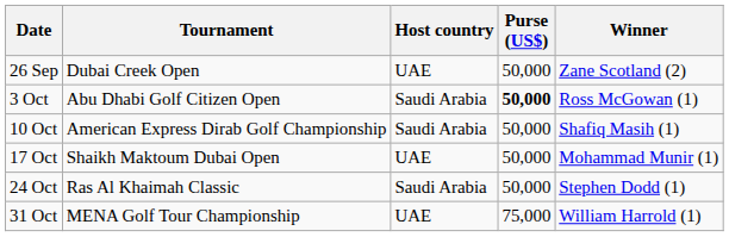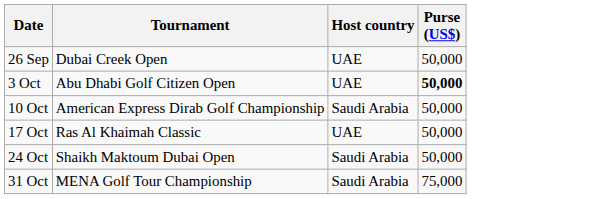 <table class="wikitable" style="font-size:95%">
 <tr>
 <th>Date</th>
 <th>Tournament</th>
 <th>Host country</th>
 <th>Purse<br>(<a href='#'>US$</a>)</th>
-<th>Winner</th>
 </tr>
 <tr>
 <td>26 Sep</td>
 <td>Dubai Creek Open</td>
 <td>UAE</td>
 <td align=right>50,000</td>
-<td> <a href='#'>Zane Scotland</a> (2)</td>
 </tr>
 <tr>
 <td>3 Oct</td>
 <td>Abu Dhabi Golf Citizen Open</td>
-<td>Saudi Arabia</td>
+<td>UAE</td>
 <td align=right><strong>50,000</strong></td>
-<td> <a href='#'>Ross McGowan</a> (1)</td>
 </tr>
 <tr>
 <td>10 Oct</td>
 <td>American Express Dirab Golf Championship</td>
 <td>Saudi Arabia</td>
 <td align=right>50,000</td>
-<td> <a href='#'>Shafiq Masih</a> (1)</td>
 </tr>
 <tr>
 <td>17 Oct</td>
-<td>Shaikh Maktoum Dubai Open</td>
+<td>Ras Al Khaimah Classic</td>
 <td>UAE</td>
 <td align=right>50,000</td>
-<td> <a href='#'>Mohammad Munir</a> (1)</td>
 </tr>
 <tr>
 <td>24 Oct</td>
-<td>Ras Al Khaimah Classic</td>
+<td>Shaikh Maktoum Dubai Open</td>
 <td>Saudi Arabia</td>
 <td align=right>50,000</td>
-<td> <a href='#'>Stephen Dodd</a> (1)</td>
 </tr>
 <tr>
 <td>31 Oct</td>
 <td>MENA Golf Tour Championship</td>
-<td>UAE</td>
+<td>Saudi Arabia</td>
 <td align=right>75,000</td>
-<td> <a href='#'>William Harrold</a> (1)</td>
 </tr>
 </table>
